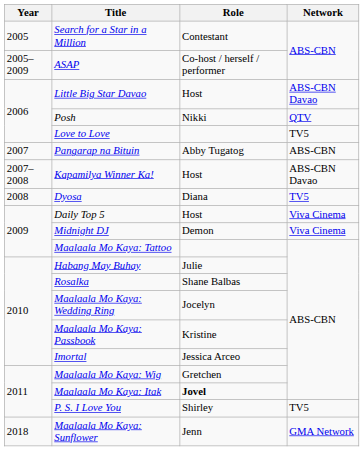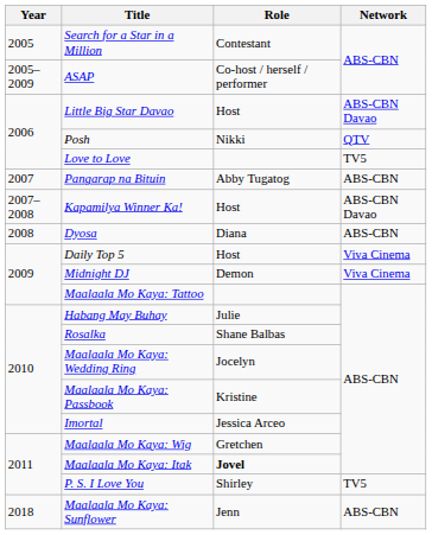 <table class="wikitable" width="60%">
 <tr>
 <th>Year</th>
 <th>Title</th>
 <th>Role</th>
 <th>Network</th>
 </tr>
 <tr>
 <td>2005</td>
 <td><em><a href='#'>Search for a Star in a Million</a></em></td>
 <td>Contestant</td>
 <td rowspan=2><a href='#'>ABS-CBN</a></td>
 </tr>
 <tr>
 <td>2005–2009</td>
 <td><em><a href='#'>ASAP</a></em></td>
 <td>Co-host / herself / performer</td>
 </tr>
 <tr>
 <td rowspan=3>2006</td>
 <td><em><a href='#'>Little Big Star Davao</a></em></td>
 <td>Host</td>
 <td><a href='#'>ABS-CBN Davao</a></td>
 </tr>
 <tr>
 <td><em>Posh</em></td>
 <td>Nikki</td>
 <td><a href='#'>QTV</a></td>
 </tr>
 <tr>
 <td><em><a href='#'>Love to Love</a></em></td>
 <td></td>
 <td>TV5</td>
 </tr>
 <tr>
 <td>2007</td>
 <td><em><a href='#'>Pangarap na Bituin</a></em></td>
 <td>Abby Tugatog</td>
 <td>ABS-CBN</td>
 </tr>
 <tr>
 <td>2007–2008</td>
 <td><em><a href='#'>Kapamilya Winner Ka!</a></em></td>
 <td>Host</td>
 <td>ABS-CBN Davao</td>
 </tr>
 <tr>
 <td>2008</td>
 <td><em><a href='#'>Dyosa</a></em></td>
 <td>Diana</td>
-<td><a href='#'>TV5</a></td>
+<td>ABS-CBN</td>
 </tr>
 <tr>
 <td rowspan=3>2009</td>
 <td><em>Daily Top 5</em></td>
 <td>Host</td>
 <td><a href='#'>Viva Cinema</a></td>
 </tr>
 <tr>
 <td><em><a href='#'>Midnight DJ</a></em></td>
 <td>Demon</td>
 <td><a href='#'>Viva Cinema</a></td>
 </tr>
 <tr>
 <td><em><a href='#'>Maalaala Mo Kaya: Tattoo</a></em></td>
 <td></td>
 <td rowspan=8>ABS-CBN</td>
 </tr>
 <tr>
 <td rowspan=5>2010</td>
 <td><em><a href='#'>Habang May Buhay</a></em></td>
 <td>Julie</td>
 </tr>
 <tr>
 <td><em><a href='#'>Rosalka</a></em></td>
 <td>Shane Balbas</td>
 </tr>
 <tr>
 <td><em><a href='#'>Maalaala Mo Kaya: Wedding Ring</a></em></td>
 <td>Jocelyn</td>
 </tr>
 <tr>
 <td><em><a href='#'>Maalaala Mo Kaya: Passbook</a></em></td>
 <td>Kristine</td>
 </tr>
 <tr>
 <td><em><a href='#'>Imortal</a></em></td>
 <td>Jessica Arceo</td>
 </tr>
 <tr>
 <td rowspan=3>2011</td>
 <td><em><a href='#'>Maalaala Mo Kaya: Wig</a></em></td>
 <td>Gretchen</td>
 </tr>
 <tr>
 <td><em><a href='#'>Maalaala Mo Kaya: Itak</a></em></td>
 <td><strong>Jovel</strong></td>
 </tr>
 <tr>
 <td><em><a href='#'>P. S. I Love You</a></em></td>
 <td>Shirley</td>
 <td>TV5</td>
 </tr>
 <tr>
 <td>2018</td>
 <td><em><a href='#'>Maalaala Mo Kaya: Sunflower</a></em></td>
 <td>Jenn</td>
-<td><a href='#'>GMA Network</a></td>
+<td>ABS-CBN</td>
 </tr>
 </table>
